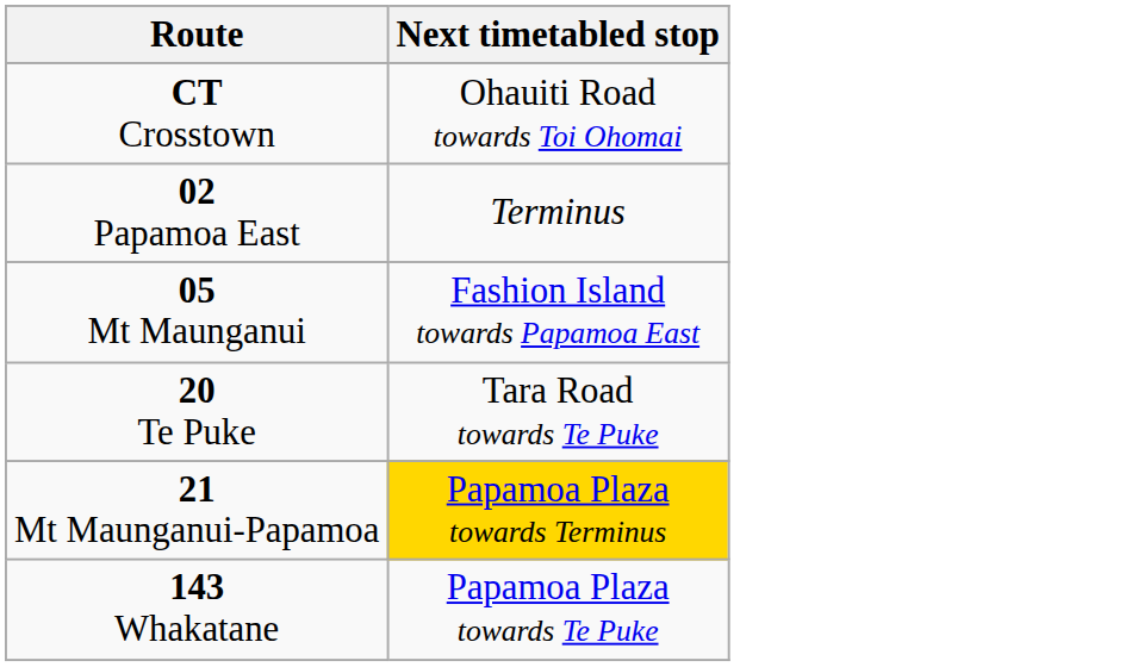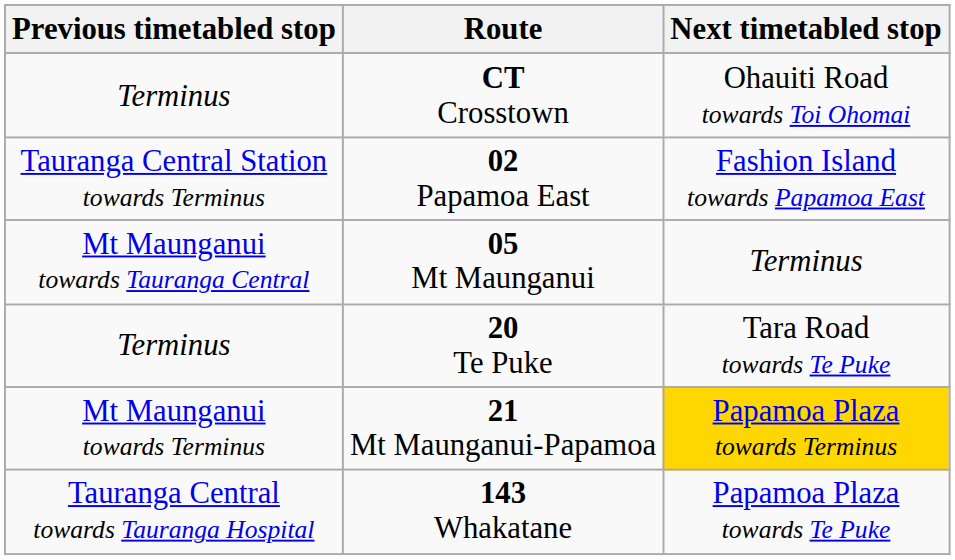 <table class="wikitable">
 <tr>
+<th>Previous timetabled stop</th>
 <th>Route</th>
 <th>Next timetabled stop</th>
 </tr>
 <tr>
+<td align="center"><em>Terminus</em></td>
 <td align="center"><span><strong>CT</strong></span><br>Crosstown</td>
 <td align="center">Ohauiti Road <br><small><em>towards <a href='#'>Toi Ohomai</a></em></small></td>
 </tr>
 <tr>
+<td align="center"><a href='#'>Tauranga Central Station</a> <br><small><em>towards Terminus</em></small></td>
 <td align="center"><span><strong>02</strong></span><br>Papamoa East</td>
+<td align="center"><a href='#'>Fashion Island</a> <br><small><em>towards <a href='#'>Papamoa East</a></em></small></td>
+</tr>
+<tr>
+<td align="center"><a href='#'>Mt Maunganui</a> <br><small><em>towards <a href='#'>Tauranga Central</a></em></small></td>
+<td align="center"><span><strong>05</strong></span><br>Mt Maunganui</td>
 <td align="center"><em>Terminus</em></td>
 </tr>
 <tr>
-<td align="center"><span><strong>05</strong></span><br>Mt Maunganui</td>
-<td align="center"><a href='#'>Fashion Island</a> <br><small><em>towards <a href='#'>Papamoa East</a></em></small></td>
-</tr>
-<tr>
+<td align="center"><em>Terminus</em></td>
 <td align="center"><span><strong>20</strong></span><br>Te Puke</td>
 <td align="center">Tara Road <br><small><em>towards <a href='#'>Te Puke</a></em></small></td>
 </tr>
 <tr>
+<td align="center"><a href='#'>Mt Maunganui</a><br><small><em>towards Terminus</em></small></td>
 <td align="center"><span><strong>21</strong></span><br>Mt Maunganui-Papamoa</td>
 <td align="center" style="background: gold;"><a href='#'>Papamoa Plaza</a> <br><small><em>towards Terminus</em></small></td>
 </tr>
 <tr>
+<td align="center"><a href='#'>Tauranga Central</a><br><small><em>towards <a href='#'>Tauranga Hospital</a></em></small></td>
 <td align="center"><span><strong>143</strong></span><br>Whakatane</td>
 <td align="center"><a href='#'>Papamoa Plaza</a> <br><small><em>towards <a href='#'>Te Puke</a></em></small></td>
 </tr>
 </table>
